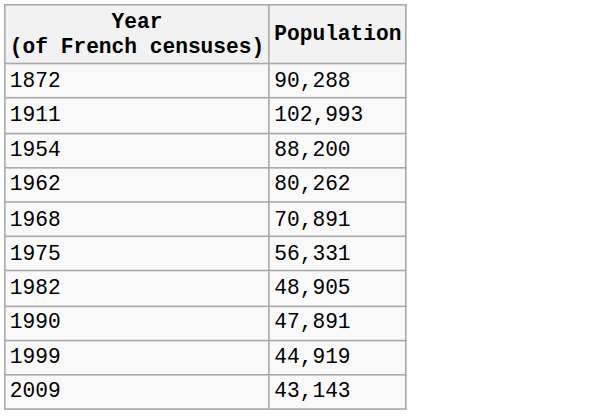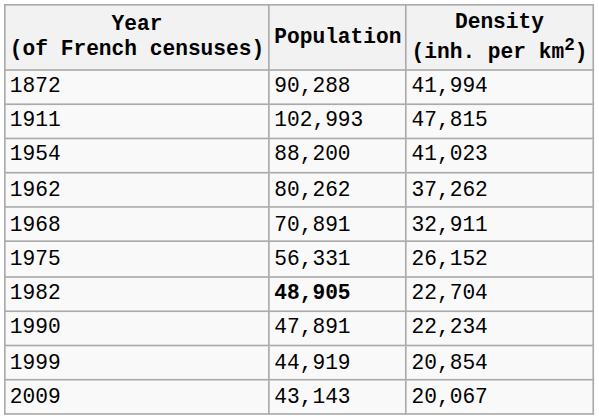 <table class="wikitable">
 <tr>
 <th>Year<br>(of French censuses)</th>
 <th>Population</th>
+<th>Density<br>(inh. per km<sup>2</sup>)</th>
 </tr>
 <tr>
 <td>1872</td>
 <td>90,288</td>
+<td>41,994</td>
 </tr>
 <tr>
 <td>1911 </td>
 <td>102,993</td>
+<td>47,815</td>
 </tr>
 <tr>
 <td>1954</td>
 <td>88,200</td>
+<td>41,023</td>
 </tr>
 <tr>
 <td>1962</td>
 <td>80,262</td>
+<td>37,262</td>
 </tr>
 <tr>
 <td>1968</td>
 <td>70,891</td>
+<td>32,911</td>
 </tr>
 <tr>
 <td>1975</td>
 <td>56,331</td>
+<td>26,152</td>
 </tr>
 <tr>
 <td>1982</td>
-<td>48,905</td>
+<td><strong>48,905</strong></td>
+<td>22,704</td>
 </tr>
 <tr>
 <td>1990</td>
 <td>47,891</td>
+<td>22,234</td>
 </tr>
 <tr>
 <td>1999</td>
 <td>44,919</td>
+<td>20,854</td>
 </tr>
 <tr>
 <td>2009</td>
 <td>43,143</td>
+<td>20,067</td>
 </tr>
 </table>
